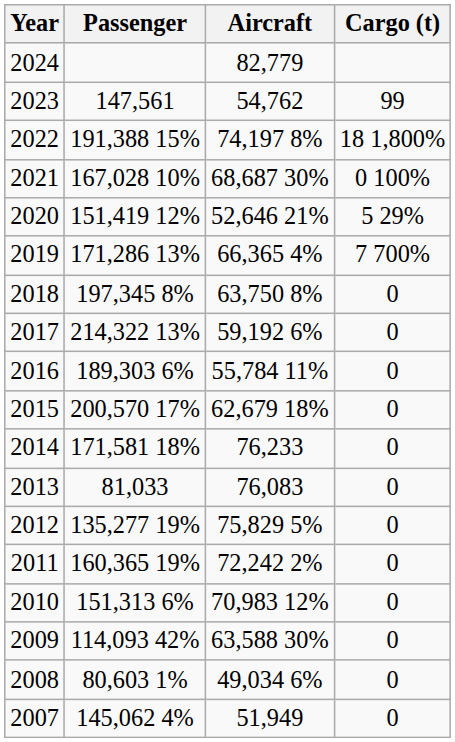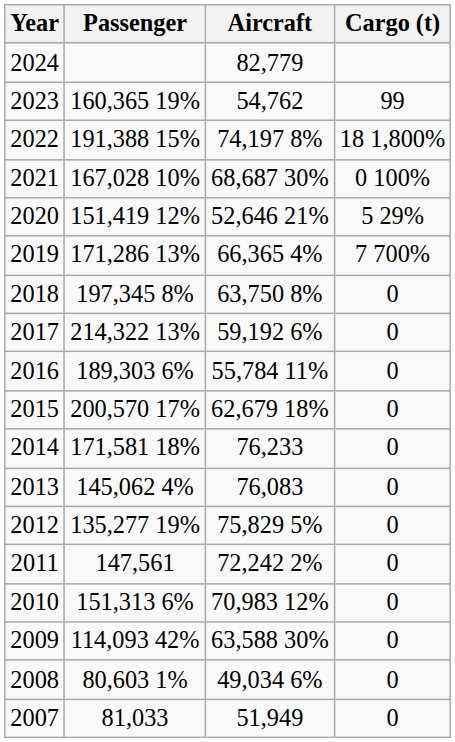 <table class="wikitable">
 <tr>
 <th>Year</th>
 <th style="text-align:center;">Passenger</th>
 <th>Aircraft</th>
 <th>Cargo (t)</th>
 </tr>
 <tr style="text-align:center;">
 <td>2024</td>
 <td style="text-align:center;"></td>
 <td>82,779</td>
 <td></td>
 </tr>
 <tr style="text-align:center;">
 <td>2023</td>
-<td style="text-align:center;">147,561</td>
+<td style="text-align:center;">160,365  19%</td>
 <td>54,762</td>
 <td>99</td>
 </tr>
 <tr style="text-align:center;">
 <td>2022</td>
 <td style="text-align:center;">191,388  15%</td>
 <td>74,197  8%</td>
 <td>18  1,800%</td>
 </tr>
 <tr style="text-align:center;">
 <td>2021</td>
 <td style="text-align:center;">167,028  10%</td>
 <td>68,687  30%</td>
 <td>0  100%</td>
 </tr>
 <tr style="text-align:center;">
 <td>2020</td>
 <td style="text-align:center;">151,419  12%</td>
 <td>52,646  21%</td>
 <td>5  29%</td>
 </tr>
 <tr style="text-align:center;">
 <td>2019</td>
 <td style="text-align:center;">171,286  13%</td>
 <td>66,365  4%</td>
 <td>7  700%</td>
 </tr>
 <tr style="text-align:center;">
 <td>2018</td>
 <td style="text-align:center;">197,345  8%</td>
 <td>63,750  8%</td>
 <td>0</td>
 </tr>
 <tr style="text-align:center;">
 <td>2017</td>
 <td style="text-align:center;">214,322  13%</td>
 <td>59,192  6%</td>
 <td>0</td>
 </tr>
 <tr style="text-align:center;">
 <td>2016</td>
 <td style="text-align:center;">189,303  6%</td>
 <td>55,784  11%</td>
 <td>0</td>
 </tr>
 <tr style="text-align:center;">
 <td>2015</td>
 <td style="text-align:center;">200,570  17%</td>
 <td>62,679  18%</td>
 <td>0</td>
 </tr>
 <tr style="text-align:center;">
 <td>2014</td>
 <td style="text-align:center;">171,581  18%</td>
 <td>76,233 </td>
 <td>0</td>
 </tr>
 <tr style="text-align:center;">
 <td>2013</td>
-<td style="text-align:center;">81,033</td>
+<td style="text-align:center;">145,062  4%</td>
 <td>76,083 </td>
 <td>0</td>
 </tr>
 <tr style="text-align:center;">
 <td>2012</td>
 <td style="text-align:center;">135,277  19%</td>
 <td>75,829  5%</td>
 <td>0</td>
 </tr>
 <tr style="text-align:center;">
 <td>2011</td>
-<td style="text-align:center;">160,365  19%</td>
+<td style="text-align:center;">147,561</td>
 <td>72,242  2%</td>
 <td>0</td>
 </tr>
 <tr style="text-align:center;">
 <td>2010</td>
 <td style="text-align:center;">151,313  6%</td>
 <td>70,983  12%</td>
 <td>0</td>
 </tr>
 <tr style="text-align:center;">
 <td>2009</td>
 <td style="text-align:center;">114,093  42%</td>
 <td>63,588  30%</td>
 <td>0</td>
 </tr>
 <tr style="text-align:center;">
 <td>2008</td>
 <td style="text-align:center;">80,603  1%</td>
 <td>49,034  6%</td>
 <td>0</td>
 </tr>
 <tr style="text-align:center;">
 <td>2007</td>
-<td style="text-align:center;">145,062  4%</td>
+<td style="text-align:center;">81,033</td>
 <td>51,949</td>
 <td>0</td>
 </tr>
 </table>
